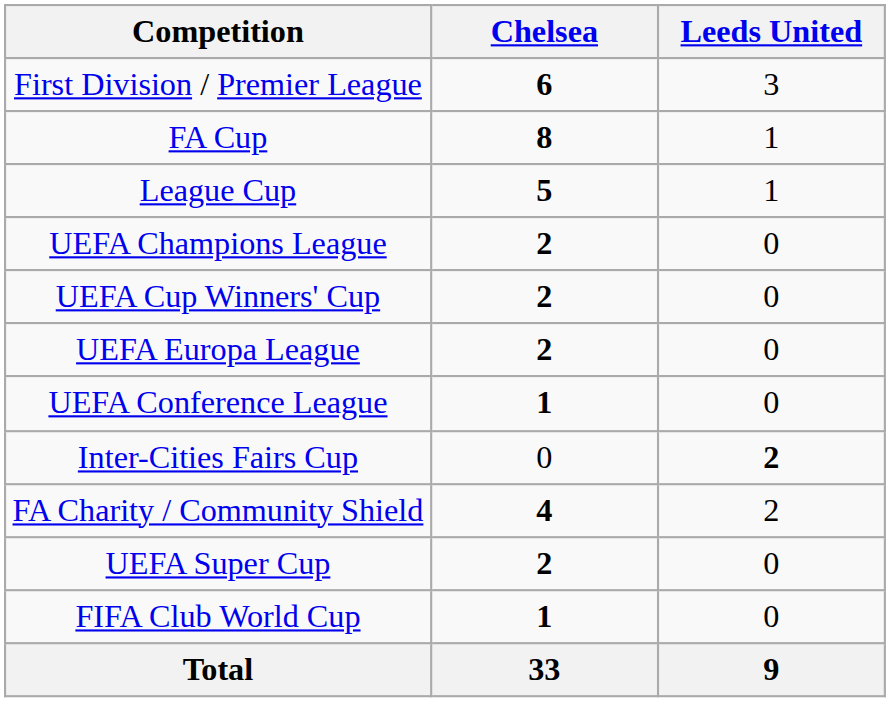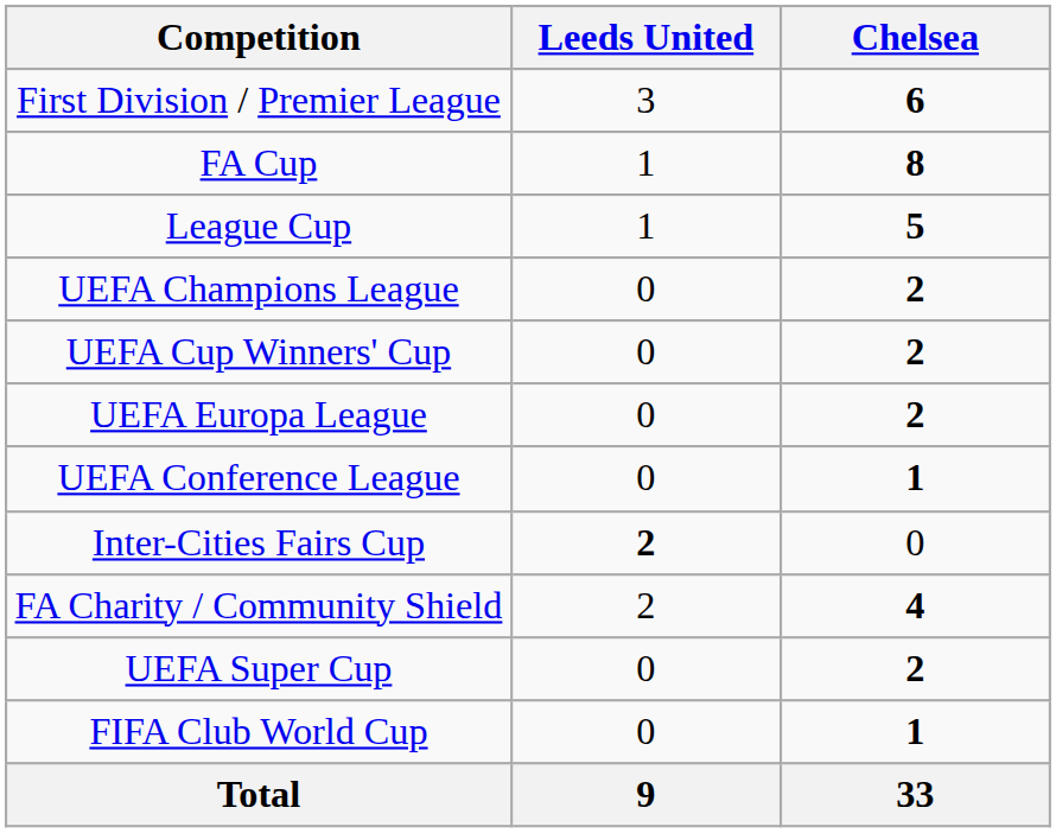 <table class="wikitable" style="text-align:center;font-size:95%">
 <tr>
 <th>Competition</th>
+<th width="100"><a href='#'>Leeds United</a></th>
 <th width="100"><a href='#'>Chelsea</a></th>
-<th width="100"><a href='#'>Leeds United</a></th>
 </tr>
 <tr>
 <td><a href='#'>First Division</a> / <a href='#'>Premier League</a></td>
+<td>3</td>
 <td><strong>6</strong></td>
-<td>3</td>
 </tr>
 <tr>
 <td><a href='#'>FA Cup</a></td>
+<td>1</td>
 <td><strong>8</strong></td>
-<td>1</td>
 </tr>
 <tr>
 <td><a href='#'>League Cup</a></td>
+<td>1</td>
 <td><strong>5</strong></td>
-<td>1</td>
 </tr>
 <tr>
 <td><a href='#'>UEFA Champions League</a></td>
+<td>0</td>
+<td><strong>2</strong></td>
+</tr>
+<tr>
+<td><a href='#'>UEFA Cup Winners' Cup</a></td>
+<td>0</td>
+<td><strong>2</strong></td>
+</tr>
+<tr>
+<td><a href='#'>UEFA Europa League</a></td>
+<td>0</td>
+<td><strong>2</strong></td>
+</tr>
+<tr>
+<td><a href='#'>UEFA Conference League</a></td>
+<td>0</td>
+<td><strong>1</strong></td>
+</tr>
+<tr>
+<td><a href='#'>Inter-Cities Fairs Cup</a></td>
 <td><strong>2</strong></td>
 <td>0</td>
 </tr>
 <tr>
-<td><a href='#'>UEFA Cup Winners' Cup</a></td>
-<td><strong>2</strong></td>
-<td>0</td>
+<td><a href='#'>FA Charity / Community Shield</a></td>
+<td>2</td>
+<td><strong>4</strong></td>
 </tr>
 <tr>
-<td><a href='#'>UEFA Europa League</a></td>
-<td><strong>2</strong></td>
-<td>0</td>
-</tr>
-<tr>
-<td><a href='#'>UEFA Conference League</a></td>
-<td><strong>1</strong></td>
-<td>0</td>
-</tr>
-<tr>
-<td><a href='#'>Inter-Cities Fairs Cup</a></td>
+<td><a href='#'>UEFA Super Cup</a></td>
 <td>0</td>
 <td><strong>2</strong></td>
 </tr>
 <tr>
-<td><a href='#'>FA Charity / Community Shield</a></td>
-<td><strong>4</strong></td>
-<td>2</td>
-</tr>
-<tr>
-<td><a href='#'>UEFA Super Cup</a></td>
-<td><strong>2</strong></td>
+<td><a href='#'>FIFA Club World Cup</a></td>
 <td>0</td>
-</tr>
-<tr>
-<td><a href='#'>FIFA Club World Cup</a></td>
 <td><strong>1</strong></td>
-<td>0</td>
 </tr>
 <tr>
 <th>Total</th>
+<th width="100">9</th>
 <th width="100">33</th>
-<th width="100">9</th>
 </tr>
 </table>
